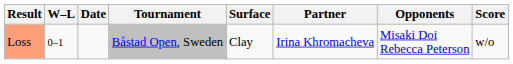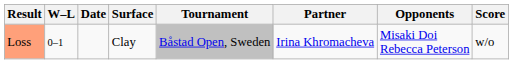 <table class="sortable wikitable">
 <tr>
 <th>Result</th>
 <th class="unsortable">W–L</th>
 <th>Date</th>
+<th>Surface</th>
 <th>Tournament</th>
-<th>Surface</th>
 <th>Partner</th>
 <th>Opponents</th>
 <th class="unsortable">Score</th>
 </tr>
 <tr>
 <td bgcolor=FFA07A>Loss</td>
 <td><small>0–1</small></td>
 <td><a href='#'></a></td>
+<td>Clay</td>
 <td bgcolor=silver><a href='#'>Båstad Open</a>, Sweden</td>
-<td>Clay</td>
 <td> <a href='#'>Irina Khromacheva</a></td>
 <td> <a href='#'>Misaki Doi</a> <br>  <a href='#'>Rebecca Peterson</a></td>
 <td>w/o</td>
 </tr>
 </table>
